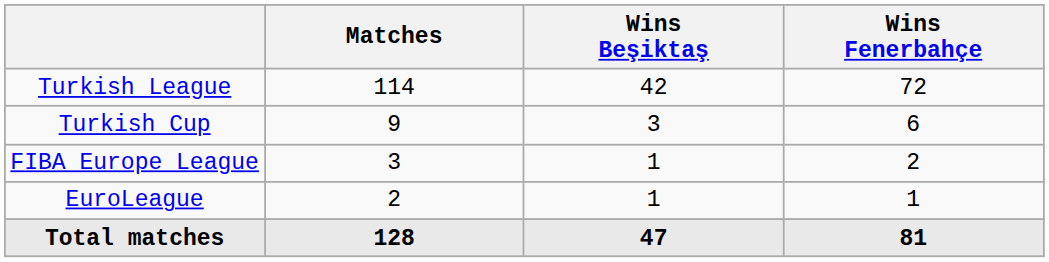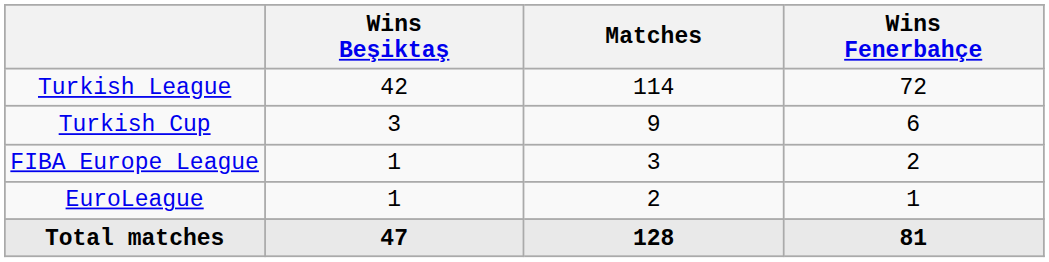 <table class="wikitable" style="text-align: center">
 <tr>
 <th></th>
+<th width="25%">Wins<br><a href='#'>Beşiktaş</a></th>
 <th width="25%">Matches</th>
-<th width="25%">Wins<br><a href='#'>Beşiktaş</a></th>
 <th width="25%">Wins<br><a href='#'>Fenerbahçe</a></th>
 </tr>
 <tr>
 <td><a href='#'>Turkish League</a></td>
+<td>42</td>
 <td>114</td>
-<td>42</td>
 <td>72</td>
 </tr>
 <tr>
 <td><a href='#'>Turkish Cup</a></td>
+<td>3</td>
 <td>9</td>
-<td>3</td>
 <td>6</td>
 </tr>
 <tr>
 <td><a href='#'>FIBA Europe League</a></td>
+<td>1</td>
 <td>3</td>
-<td>1</td>
 <td>2</td>
 </tr>
 <tr>
 <td><a href='#'>EuroLeague</a></td>
+<td>1</td>
 <td>2</td>
-<td>1</td>
 <td>1</td>
 </tr>
 <tr bgcolor=E9E9E9>
 <td><strong>Total matches</strong></td>
+<td><strong>47</strong></td>
 <td><strong>128</strong></td>
-<td><strong>47</strong></td>
 <td><strong>81</strong></td>
 </tr>
 </table>
